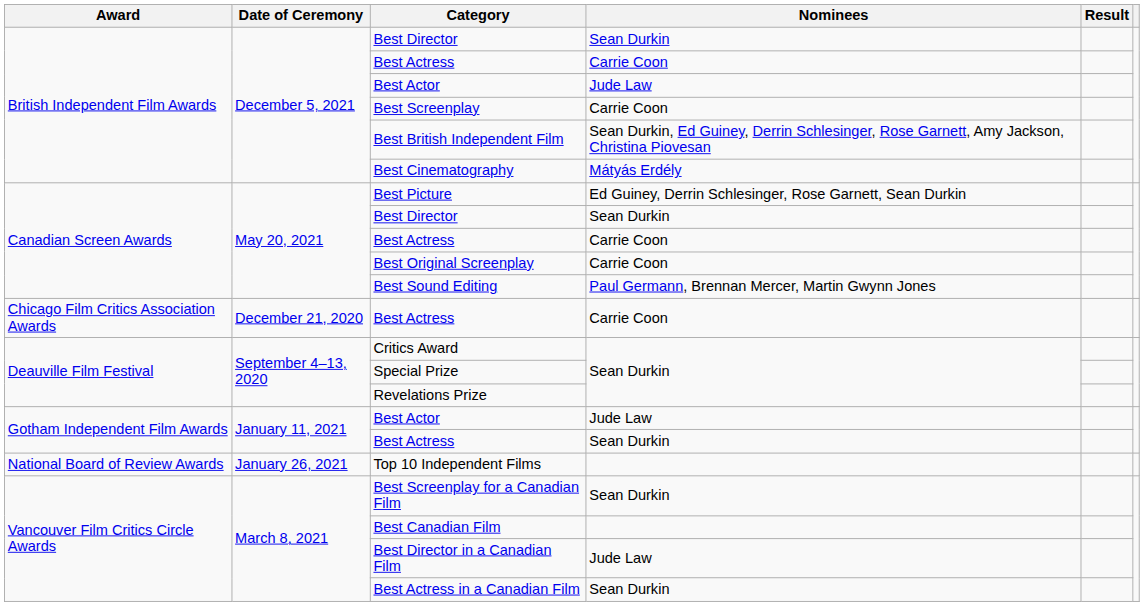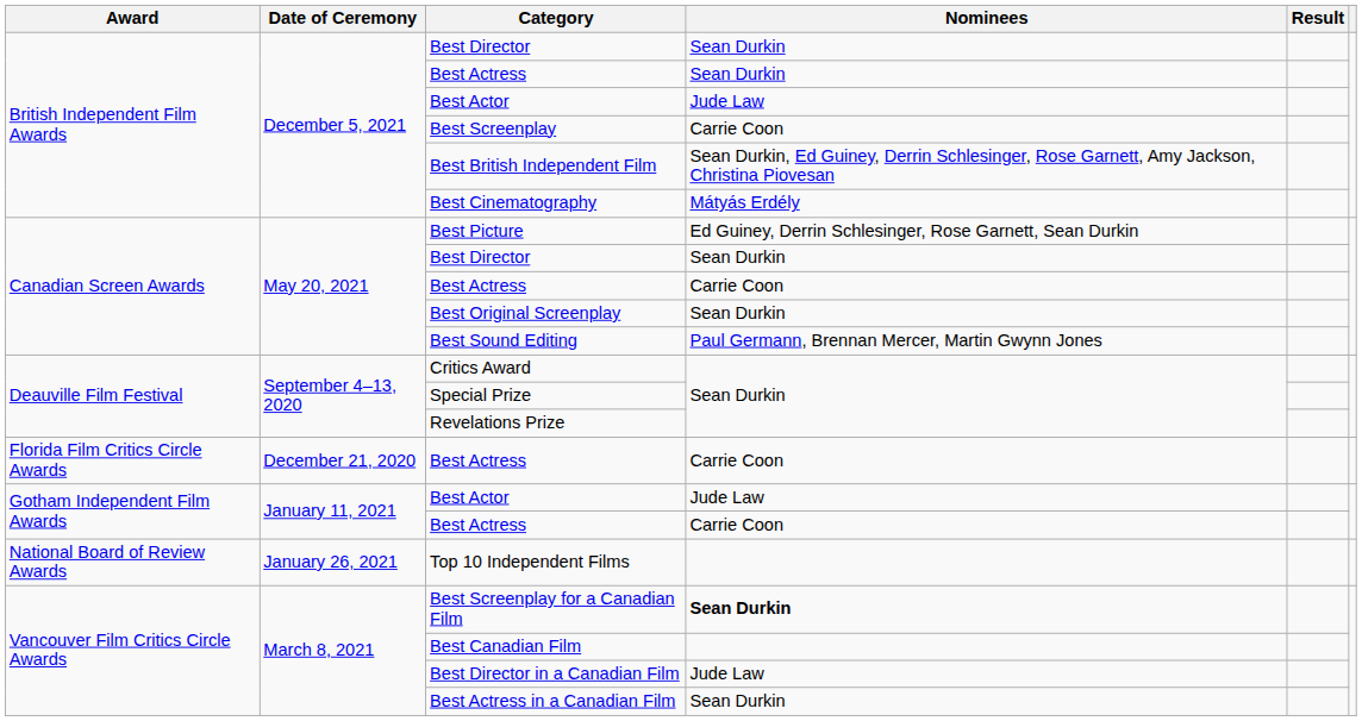 <table class="wikitable">
 <tr>
 <th>Award</th>
 <th>Date of Ceremony</th>
 <th>Category</th>
 <th>Nominees</th>
 <th>Result</th>
 <th></th>
 </tr>
 <tr>
 <td rowspan="6"><a href='#'>British Independent Film Awards</a></td>
 <td rowspan="6"><a href='#'>December 5, 2021</a></td>
 <td><a href='#'>Best Director</a></td>
 <td><a href='#'>Sean Durkin</a></td>
 <td></td>
 <td rowspan="6"></td>
 </tr>
 <tr>
 <td><a href='#'>Best Actress</a></td>
-<td><a href='#'>Carrie Coon</a></td>
+<td><a href='#'>Sean Durkin</a></td>
 <td></td>
 </tr>
 <tr>
 <td><a href='#'>Best Actor</a></td>
 <td><a href='#'>Jude Law</a></td>
 <td></td>
 </tr>
 <tr>
 <td><a href='#'>Best Screenplay</a></td>
 <td>Carrie Coon</td>
 <td></td>
 </tr>
 <tr>
 <td><a href='#'>Best British Independent Film</a></td>
 <td>Sean Durkin, <a href='#'>Ed Guiney</a>, <a href='#'>Derrin Schlesinger</a>, <a href='#'>Rose Garnett</a>, Amy Jackson, <a href='#'>Christina Piovesan</a></td>
 <td></td>
 </tr>
 <tr>
 <td><a href='#'>Best Cinematography</a></td>
 <td><a href='#'>Mátyás Erdély</a></td>
 <td></td>
 </tr>
 <tr>
 <td rowspan="5"><a href='#'>Canadian Screen Awards</a></td>
 <td rowspan="5"><a href='#'>May 20, 2021</a></td>
 <td><a href='#'>Best Picture</a></td>
 <td>Ed Guiney, Derrin Schlesinger, Rose Garnett, Sean Durkin</td>
 <td></td>
 <td rowspan=5></td>
 </tr>
 <tr>
 <td><a href='#'>Best Director</a></td>
 <td>Sean Durkin</td>
 <td></td>
 </tr>
 <tr>
 <td><a href='#'>Best Actress</a></td>
 <td>Carrie Coon</td>
 <td></td>
 </tr>
 <tr>
 <td><a href='#'>Best Original Screenplay</a></td>
-<td>Carrie Coon</td>
+<td>Sean Durkin</td>
 <td></td>
 </tr>
 <tr>
 <td><a href='#'>Best Sound Editing</a></td>
 <td><a href='#'>Paul Germann</a>, Brennan Mercer, Martin Gwynn Jones</td>
-<td></td>
-</tr>
-<tr>
-<td><a href='#'>Chicago Film Critics Association Awards</a></td>
-<td><a href='#'>December 21, 2020</a></td>
-<td><a href='#'>Best Actress</a></td>
-<td>Carrie Coon</td>
-<td></td>
 <td></td>
 </tr>
 <tr>
 <td rowspan="3"><a href='#'>Deauville Film Festival</a></td>
 <td rowspan= "3"><a href='#'>September 4–13, 2020</a></td>
 <td>Critics Award</td>
 <td rowspan="3">Sean Durkin</td>
 <td></td>
 <td rowspan="3"></td>
 </tr>
 <tr>
 <td>Special Prize</td>
 <td></td>
 </tr>
 <tr>
 <td>Revelations Prize</td>
 <td></td>
 </tr>
 <tr>
+<td><a href='#'>Florida Film Critics Circle Awards</a></td>
+<td><a href='#'>December 21, 2020</a></td>
+<td><a href='#'>Best Actress</a></td>
+<td>Carrie Coon</td>
+<td></td>
+<td></td>
+</tr>
+<tr>
 <td rowspan="2"><a href='#'>Gotham Independent Film Awards</a></td>
 <td rowspan= "2"><a href='#'>January 11, 2021</a></td>
 <td><a href='#'>Best Actor</a></td>
 <td>Jude Law</td>
 <td></td>
 <td rowspan="2"></td>
 </tr>
 <tr>
 <td><a href='#'>Best Actress</a></td>
-<td>Sean Durkin</td>
+<td>Carrie Coon</td>
 <td></td>
 </tr>
 <tr>
 <td><a href='#'>National Board of Review Awards</a></td>
 <td><a href='#'>January 26, 2021</a></td>
 <td>Top 10 Independent Films</td>
 <td></td>
 <td></td>
 <td></td>
 </tr>
 <tr>
 <td rowspan="4"><a href='#'>Vancouver Film Critics Circle Awards</a></td>
 <td rowspan= "4"><a href='#'>March 8, 2021</a></td>
 <td><a href='#'>Best Screenplay for a Canadian Film</a></td>
-<td>Sean Durkin</td>
+<td><strong>Sean Durkin</strong></td>
 <td></td>
 <td rowspan="4"></td>
 </tr>
 <tr>
 <td><a href='#'>Best Canadian Film</a></td>
 <td></td>
 <td></td>
 </tr>
 <tr>
 <td><a href='#'>Best Director in a Canadian Film</a></td>
 <td>Jude Law</td>
 <td></td>
 </tr>
 <tr>
 <td><a href='#'>Best Actress in a Canadian Film</a></td>
 <td>Sean Durkin</td>
 <td></td>
 </tr>
 </table>
